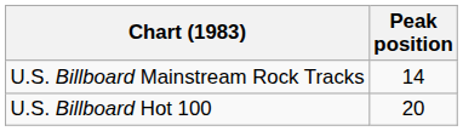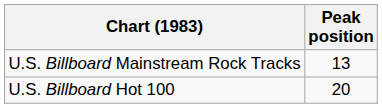 <table class="wikitable sortable">
 <tr>
 <th align="left">Chart (1983)</th>
 <th align="center">Peak<br>position</th>
 </tr>
 <tr>
 <td>U.S. <em>Billboard</em> Mainstream Rock Tracks</td>
-<td align="center">14</td>
+<td align="center">13</td>
 </tr>
 <tr>
 <td>U.S. <em>Billboard</em> Hot 100</td>
 <td align="center">20</td>
 </tr>
 </table>
